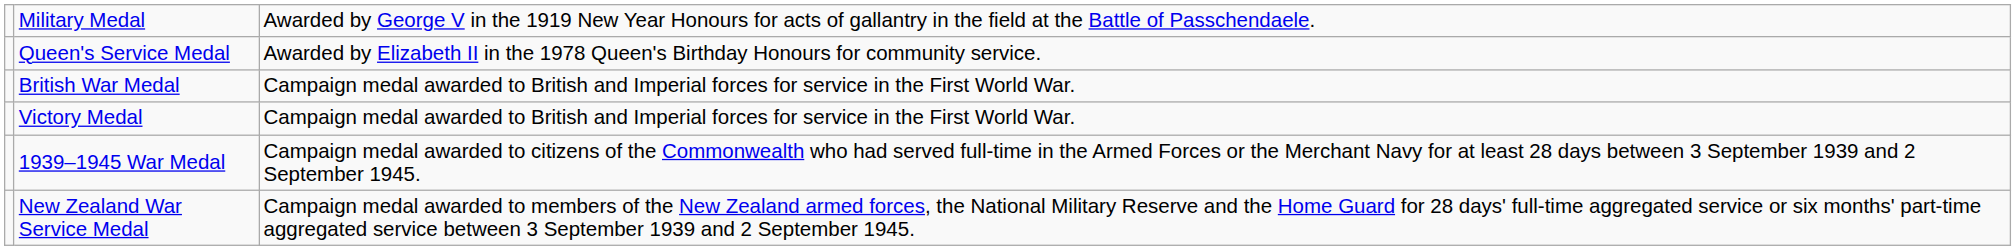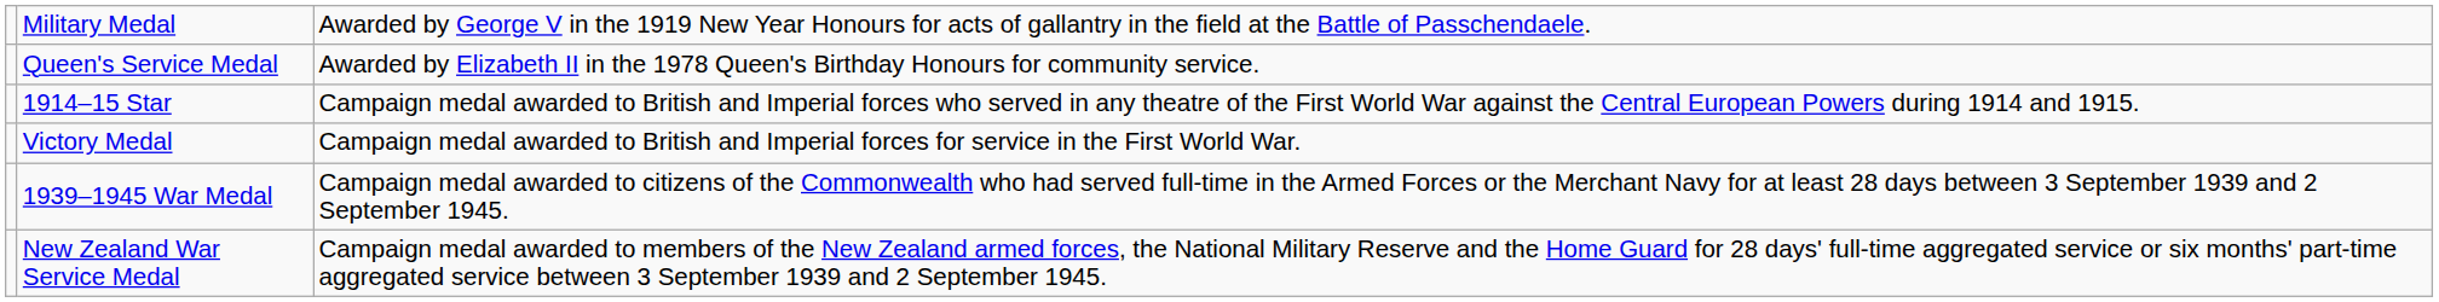 <table class="wikitable">
 <tr>
 <td></td>
 <td><a href='#'>Military Medal</a></td>
 <td>Awarded by <a href='#'>George V</a> in the 1919 New Year Honours for acts of gallantry in the field at the <a href='#'>Battle of Passchendaele</a>.</td>
 </tr>
 <tr>
 <td></td>
 <td><a href='#'>Queen's Service Medal</a></td>
 <td>Awarded by <a href='#'>Elizabeth II</a> in the 1978 Queen's Birthday Honours for community service.</td>
 </tr>
 <tr>
 <td></td>
-<td><a href='#'>British War Medal</a></td>
-<td>Campaign medal awarded to British and Imperial forces for service in the First World War.</td>
+<td><a href='#'>1914–15 Star</a></td>
+<td>Campaign medal awarded to British and Imperial forces who served in any theatre of the First World War against the <a href='#'>Central European Powers</a> during 1914 and 1915.</td>
 </tr>
 <tr>
 <td></td>
 <td><a href='#'>Victory Medal</a></td>
 <td>Campaign medal awarded to British and Imperial forces for service in the First World War.</td>
 </tr>
 <tr>
 <td></td>
 <td><a href='#'>1939–1945 War Medal</a></td>
 <td>Campaign medal awarded to citizens of the <a href='#'>Commonwealth</a> who had served full-time in the Armed Forces or the Merchant Navy for at least 28 days between 3 September 1939 and 2 September 1945.</td>
 </tr>
 <tr>
 <td></td>
 <td><a href='#'>New Zealand War Service Medal</a></td>
 <td>Campaign medal awarded to members of the <a href='#'>New Zealand armed forces</a>, the National Military Reserve and the <a href='#'>Home Guard</a> for 28 days' full-time aggregated service or six months' part-time aggregated service between 3 September 1939 and 2 September 1945.</td>
 </tr>
 </table>
